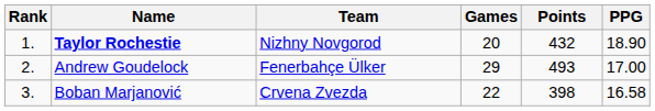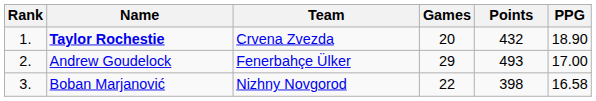 <table class="wikitable sortable" style="text-align: center">
 <tr>
 <th>Rank</th>
 <th width=200>Name</th>
 <th width=200>Team</th>
 <th>Games</th>
 <th width=75>Points</th>
 <th width=40>PPG</th>
 </tr>
 <tr>
 <td>1.</td>
 <td align="left"> <strong><a href='#'>Taylor Rochestie</a></strong></td>
-<td align="left"> <a href='#'>Nizhny Novgorod</a></td>
+<td align="left"> <a href='#'>Crvena Zvezda</a></td>
 <td>20</td>
 <td>432</td>
 <td>18.90</td>
 </tr>
 <tr>
 <td>2.</td>
 <td align="left"> <a href='#'>Andrew Goudelock</a></td>
 <td align="left"> <a href='#'>Fenerbahçe Ülker</a></td>
 <td>29</td>
 <td>493</td>
 <td>17.00</td>
 </tr>
 <tr>
 <td>3.</td>
 <td align="left"> <a href='#'>Boban Marjanović</a></td>
-<td align="left"> <a href='#'>Crvena Zvezda</a></td>
+<td align="left"> <a href='#'>Nizhny Novgorod</a></td>
 <td>22</td>
 <td>398</td>
 <td>16.58</td>
 </tr>
 </table>
